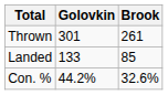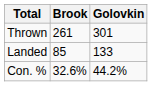 <table class="wikitable">
 <tr>
 <th>Total</th>
+<th>Brook</th>
 <th>Golovkin</th>
-<th>Brook</th>
 </tr>
 <tr>
 <td>Thrown</td>
+<td>261</td>
 <td>301</td>
-<td>261</td>
 </tr>
 <tr>
 <td>Landed</td>
+<td>85</td>
 <td>133</td>
-<td>85</td>
 </tr>
 <tr>
 <td>Con. %</td>
+<td>32.6%</td>
 <td>44.2%</td>
-<td>32.6%</td>
 </tr>
 </table>
